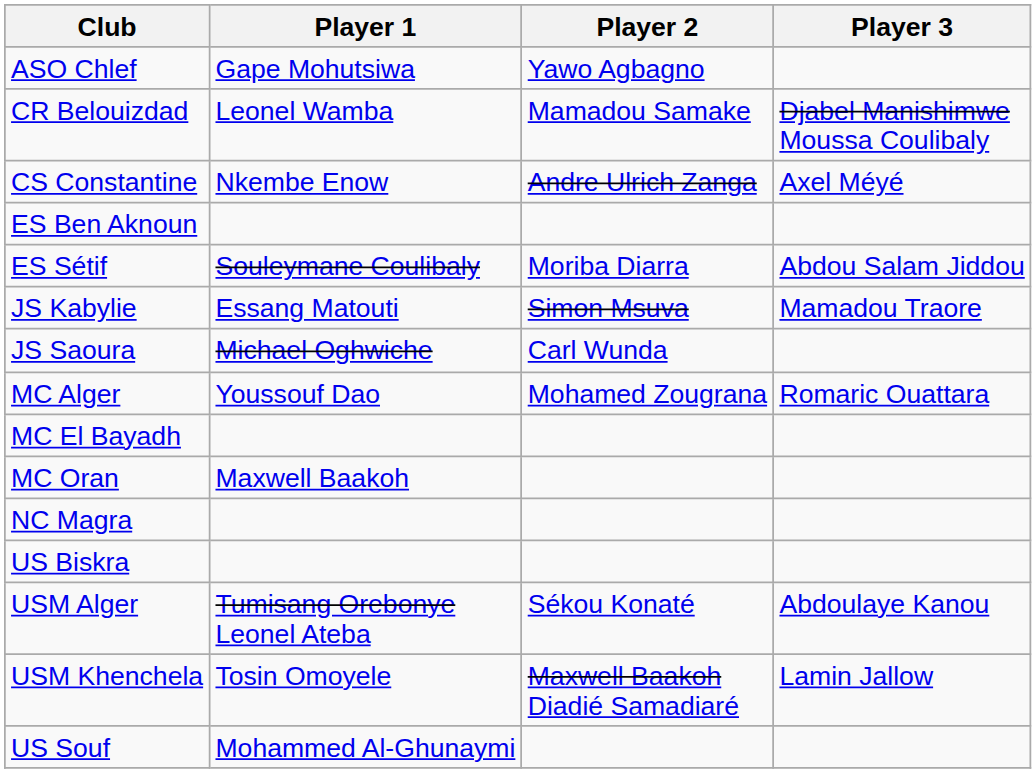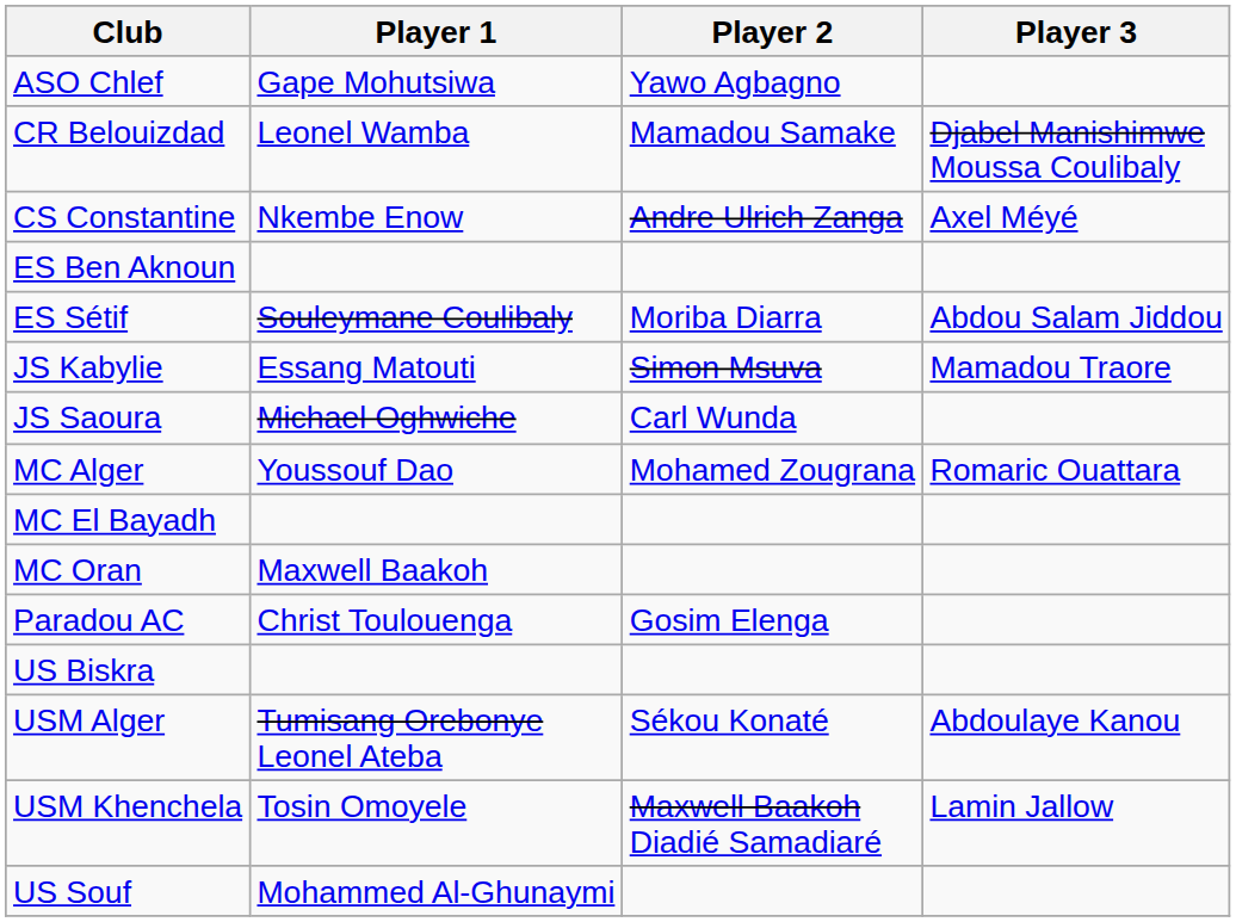 <table class="wikitable plainrowheaders sortable" style="text-align:left; font-size:95%">
 <tr>
 <th>Club</th>
 <th>Player 1</th>
 <th>Player 2</th>
 <th>Player 3</th>
 </tr>
 <tr style="vertical-align:top;">
 <td><a href='#'>ASO Chlef</a></td>
 <td> <a href='#'>Gape Mohutsiwa</a></td>
 <td> <a href='#'>Yawo Agbagno</a></td>
 <td></td>
 </tr>
 <tr style="vertical-align:top;">
 <td><a href='#'>CR Belouizdad</a></td>
 <td> <a href='#'>Leonel Wamba</a></td>
 <td> <a href='#'>Mamadou Samake</a></td>
 <td> <s><a href='#'>Djabel Manishimwe</a></s><br> <a href='#'>Moussa Coulibaly</a></td>
 </tr>
 <tr style="vertical-align:top;">
 <td><a href='#'>CS Constantine</a></td>
 <td> <a href='#'>Nkembe Enow</a></td>
 <td> <s><a href='#'>Andre Ulrich Zanga</a></s></td>
 <td> <a href='#'>Axel Méyé</a></td>
 </tr>
 <tr style="vertical-align:top;">
 <td><a href='#'>ES Ben Aknoun</a></td>
 <td></td>
 <td></td>
 <td></td>
 </tr>
 <tr style="vertical-align:top;">
 <td><a href='#'>ES Sétif</a></td>
 <td> <s><a href='#'>Souleymane Coulibaly</a></s></td>
 <td> <a href='#'>Moriba Diarra</a></td>
 <td> <a href='#'>Abdou Salam Jiddou</a></td>
 </tr>
 <tr style="vertical-align:top;">
 <td><a href='#'>JS Kabylie</a></td>
 <td> <a href='#'>Essang Matouti</a></td>
 <td> <s><a href='#'>Simon Msuva</a></s></td>
 <td> <a href='#'>Mamadou Traore</a></td>
 </tr>
 <tr style="vertical-align:top;">
 <td><a href='#'>JS Saoura</a></td>
 <td> <s><a href='#'>Michael Oghwiche</a></s></td>
 <td> <a href='#'>Carl Wunda</a></td>
 <td></td>
 </tr>
 <tr style="vertical-align:top;">
 <td><a href='#'>MC Alger</a></td>
 <td> <a href='#'>Youssouf Dao</a></td>
 <td> <a href='#'>Mohamed Zougrana</a></td>
 <td> <a href='#'>Romaric Ouattara</a></td>
 </tr>
 <tr style="vertical-align:top;">
 <td><a href='#'>MC El Bayadh</a></td>
 <td></td>
 <td></td>
 <td></td>
 </tr>
 <tr style="vertical-align:top;">
 <td><a href='#'>MC Oran</a></td>
 <td> <a href='#'>Maxwell Baakoh</a></td>
 <td></td>
 <td></td>
 </tr>
 <tr style="vertical-align:top;">
-<td><a href='#'>NC Magra</a></td>
-<td></td>
-<td></td>
+<td><a href='#'>Paradou AC</a></td>
+<td> <a href='#'>Christ Toulouenga</a></td>
+<td> <a href='#'>Gosim Elenga</a></td>
 <td></td>
 </tr>
 <tr style="vertical-align:top;">
 <td><a href='#'>US Biskra</a></td>
 <td></td>
 <td></td>
 <td></td>
 </tr>
 <tr style="vertical-align:top;">
 <td><a href='#'>USM Alger</a></td>
 <td> <s><a href='#'>Tumisang Orebonye</a></s><br> <a href='#'>Leonel Ateba</a></td>
 <td> <a href='#'>Sékou Konaté</a></td>
 <td> <a href='#'>Abdoulaye Kanou</a></td>
 </tr>
 <tr style="vertical-align:top;">
 <td><a href='#'>USM Khenchela</a></td>
 <td> <a href='#'>Tosin Omoyele</a></td>
 <td> <s><a href='#'>Maxwell Baakoh</a></s><br> <a href='#'>Diadié Samadiaré</a></td>
 <td> <a href='#'>Lamin Jallow</a></td>
 </tr>
 <tr style="vertical-align:top;">
 <td><a href='#'>US Souf</a></td>
 <td> <a href='#'>Mohammed Al-Ghunaymi</a></td>
 <td></td>
 <td></td>
 </tr>
 </table>
